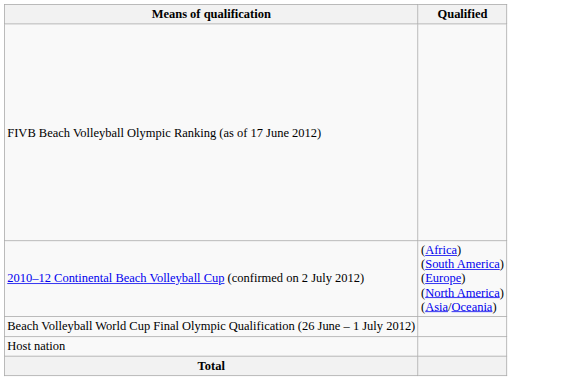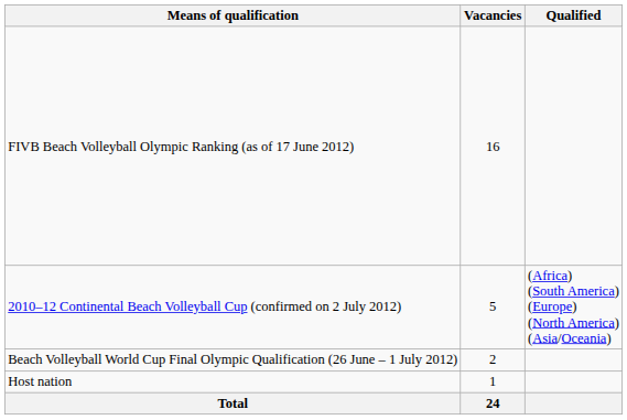 <table class="wikitable">
 <tr>
 <th>Means of qualification</th>
+<th>Vacancies</th>
 <th>Qualified</th>
 </tr>
 <tr>
 <td>FIVB Beach Volleyball Olympic Ranking (as of 17 June 2012)</td>
+<td align="center">16</td>
 <td><br><br><br><br><br><br><br><br><br><br><br><br><br><br><br></td>
 </tr>
 <tr>
 <td><a href='#'>2010–12 Continental Beach Volleyball Cup</a> (confirmed on 2 July 2012)</td>
+<td align="center">5</td>
 <td> (<a href='#'>Africa</a>)<br> (<a href='#'>South America</a>)<br> (<a href='#'>Europe</a>)<br> (<a href='#'>North America</a>)<br> (<a href='#'>Asia</a>/<a href='#'>Oceania</a>)</td>
 </tr>
 <tr>
 <td>Beach Volleyball World Cup Final Olympic Qualification (26 June – 1 July 2012)</td>
+<td align="center">2</td>
 <td><br></td>
 </tr>
 <tr>
 <td>Host nation</td>
+<td align="center">1</td>
 <td></td>
 </tr>
 <tr>
 <th>Total</th>
+<th>24</th>
 <th></th>
 </tr>
 </table>
